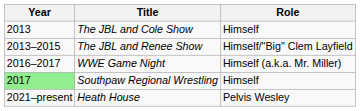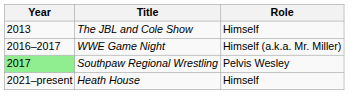 <table class="wikitable sortable">
 <tr>
 <th>Year</th>
 <th>Title</th>
 <th>Role</th>
 </tr>
 <tr>
 <td>2013</td>
 <td><em>The JBL and Cole Show</em></td>
 <td>Himself</td>
 </tr>
 <tr>
-<td>2013–2015</td>
-<td><em>The JBL and Renee Show</em></td>
-<td>Himself/"Big" Clem Layfield</td>
-</tr>
-<tr>
 <td>2016–2017</td>
 <td><em>WWE Game Night</em></td>
 <td>Himself (a.k.a. Mr. Miller)</td>
 </tr>
 <tr>
 <td style="background: lightgreen;">2017</td>
 <td><em>Southpaw Regional Wrestling</em></td>
-<td>Himself</td>
+<td>Pelvis Wesley</td>
 </tr>
 <tr>
 <td>2021–present</td>
 <td><em>Heath House</em></td>
-<td>Pelvis Wesley</td>
+<td>Himself</td>
 </tr>
 </table>
